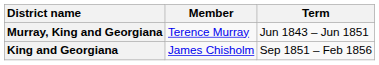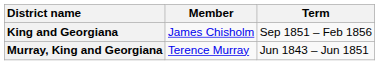 <table class="wikitable">
 <tr>
 <th style="text-align:left;">District name</th>
 <th>Member</th>
 <th>Term</th>
 </tr>
 <tr>
+<th style="text-align:left;">King and Georgiana</th>
+<td><a href='#'>James Chisholm</a></td>
+<td>Sep 1851 – Feb 1856</td>
+</tr>
+<tr>
 <th style="text-align:left;">Murray, King and Georgiana</th>
 <td><a href='#'>Terence Murray</a></td>
 <td>Jun 1843 – Jun 1851</td>
 </tr>
-<tr>
-<th style="text-align:left;">King and Georgiana</th>
-<td><a href='#'>James Chisholm</a></td>
-<td>Sep 1851 – Feb 1856</td>
-</tr>
 </table>
